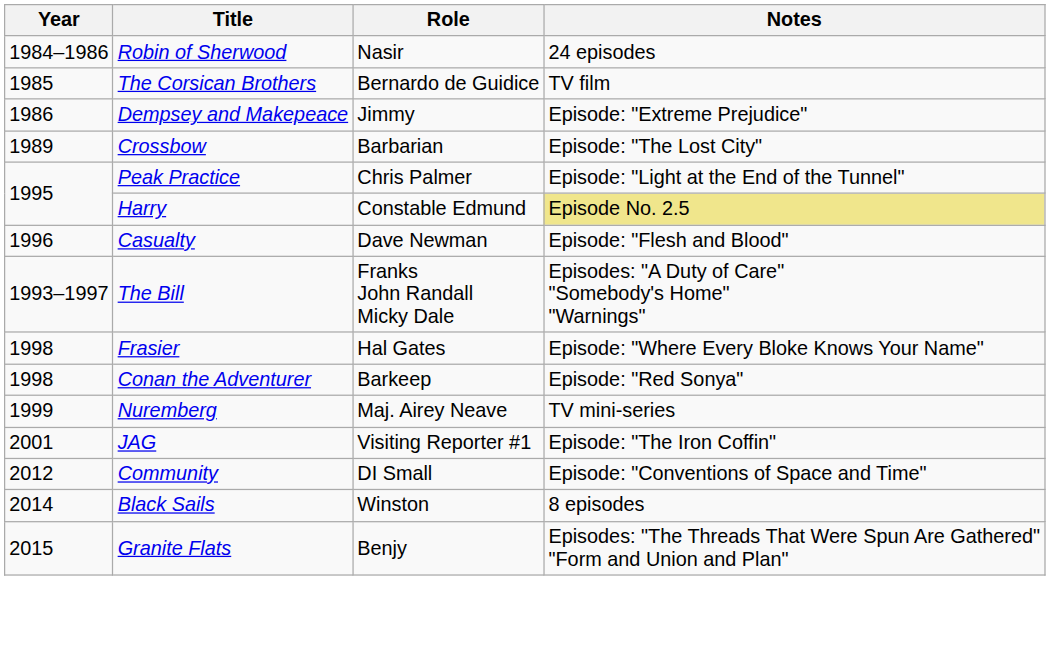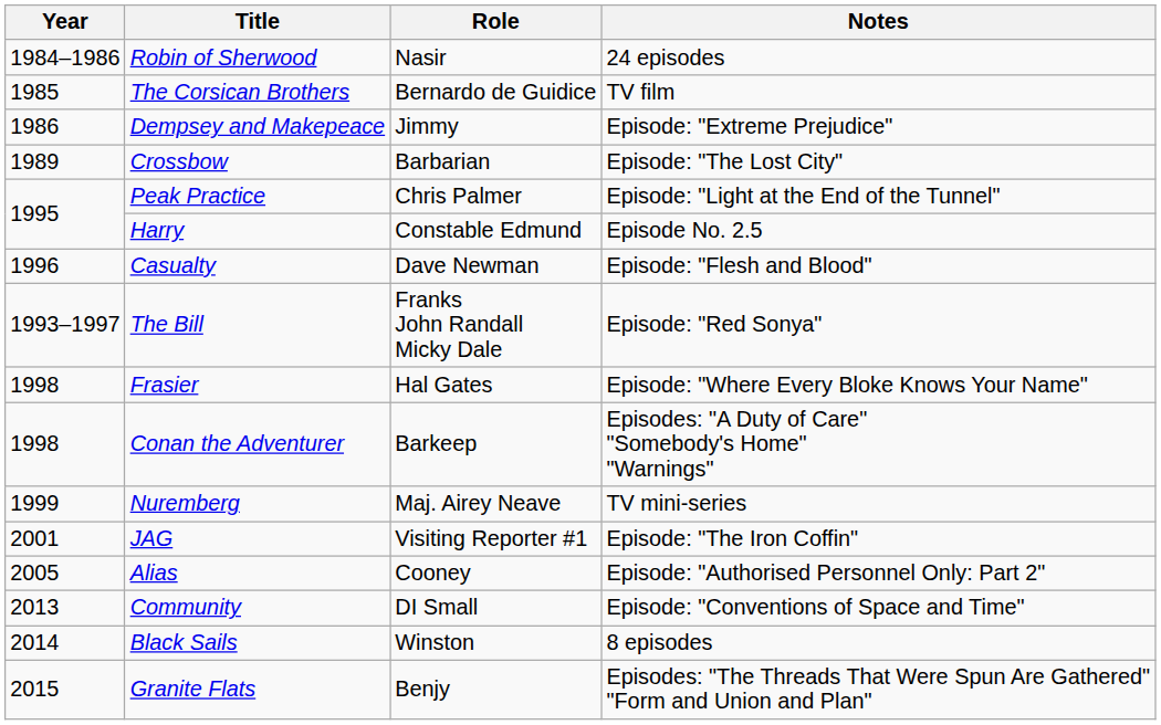 <table class="wikitable">
 <tr>
 <th>Year</th>
 <th>Title</th>
 <th>Role</th>
 <th>Notes</th>
 </tr>
 <tr>
 <td>1984–1986</td>
 <td><em><a href='#'>Robin of Sherwood</a></em></td>
 <td>Nasir</td>
 <td>24 episodes</td>
 </tr>
 <tr>
 <td>1985</td>
 <td><em><a href='#'>The Corsican Brothers</a></em></td>
 <td>Bernardo de Guidice</td>
 <td>TV film</td>
 </tr>
 <tr>
 <td>1986</td>
 <td><em><a href='#'>Dempsey and Makepeace</a></em></td>
 <td>Jimmy</td>
 <td>Episode: "Extreme Prejudice"</td>
 </tr>
 <tr>
 <td>1989</td>
 <td><em><a href='#'>Crossbow</a></em></td>
 <td>Barbarian</td>
 <td>Episode: "The Lost City"</td>
 </tr>
 <tr>
 <td rowspan="2">1995</td>
 <td><em><a href='#'>Peak Practice</a></em></td>
 <td>Chris Palmer</td>
 <td>Episode: "Light at the End of the Tunnel"</td>
 </tr>
 <tr>
 <td><em><a href='#'>Harry</a></em></td>
 <td>Constable Edmund</td>
-<td style="background: khaki;">Episode No. 2.5</td>
+<td>Episode No. 2.5</td>
 </tr>
 <tr>
 <td>1996</td>
 <td><em><a href='#'>Casualty</a></em></td>
 <td>Dave Newman</td>
 <td>Episode: "Flesh and Blood"</td>
 </tr>
 <tr>
 <td>1993–1997</td>
 <td><em><a href='#'>The Bill</a></em></td>
 <td>Franks<br>John Randall<br>Micky Dale</td>
-<td>Episodes: "A Duty of Care"<br>"Somebody's Home"<br>"Warnings"</td>
+<td>Episode: "Red Sonya"</td>
 </tr>
 <tr>
 <td>1998</td>
 <td><em><a href='#'>Frasier</a></em></td>
 <td>Hal Gates</td>
 <td>Episode: "Where Every Bloke Knows Your Name"</td>
 </tr>
 <tr>
 <td>1998</td>
 <td><em><a href='#'>Conan the Adventurer</a></em></td>
 <td>Barkeep</td>
-<td>Episode: "Red Sonya"</td>
+<td>Episodes: "A Duty of Care"<br>"Somebody's Home"<br>"Warnings"</td>
 </tr>
 <tr>
 <td>1999</td>
 <td><em><a href='#'>Nuremberg</a></em></td>
 <td>Maj. Airey Neave</td>
 <td>TV mini-series</td>
 </tr>
 <tr>
 <td>2001</td>
 <td><em><a href='#'>JAG</a></em></td>
 <td>Visiting Reporter #1</td>
 <td>Episode: "The Iron Coffin"</td>
 </tr>
 <tr>
-<td>2012</td>
+<td>2005</td>
+<td><em><a href='#'>Alias</a></em></td>
+<td>Cooney</td>
+<td>Episode: "Authorised Personnel Only: Part 2"</td>
+</tr>
+<tr>
+<td>2013</td>
 <td><em><a href='#'>Community</a></em></td>
 <td>DI Small</td>
 <td>Episode: "Conventions of Space and Time"</td>
 </tr>
 <tr>
 <td>2014</td>
 <td><em><a href='#'>Black Sails</a></em></td>
 <td>Winston</td>
 <td>8 episodes</td>
 </tr>
 <tr>
 <td>2015</td>
 <td><em><a href='#'>Granite Flats</a></em></td>
 <td>Benjy</td>
 <td>Episodes: "The Threads That Were Spun Are Gathered"<br>"Form and Union and Plan"</td>
 </tr>
 </table>
